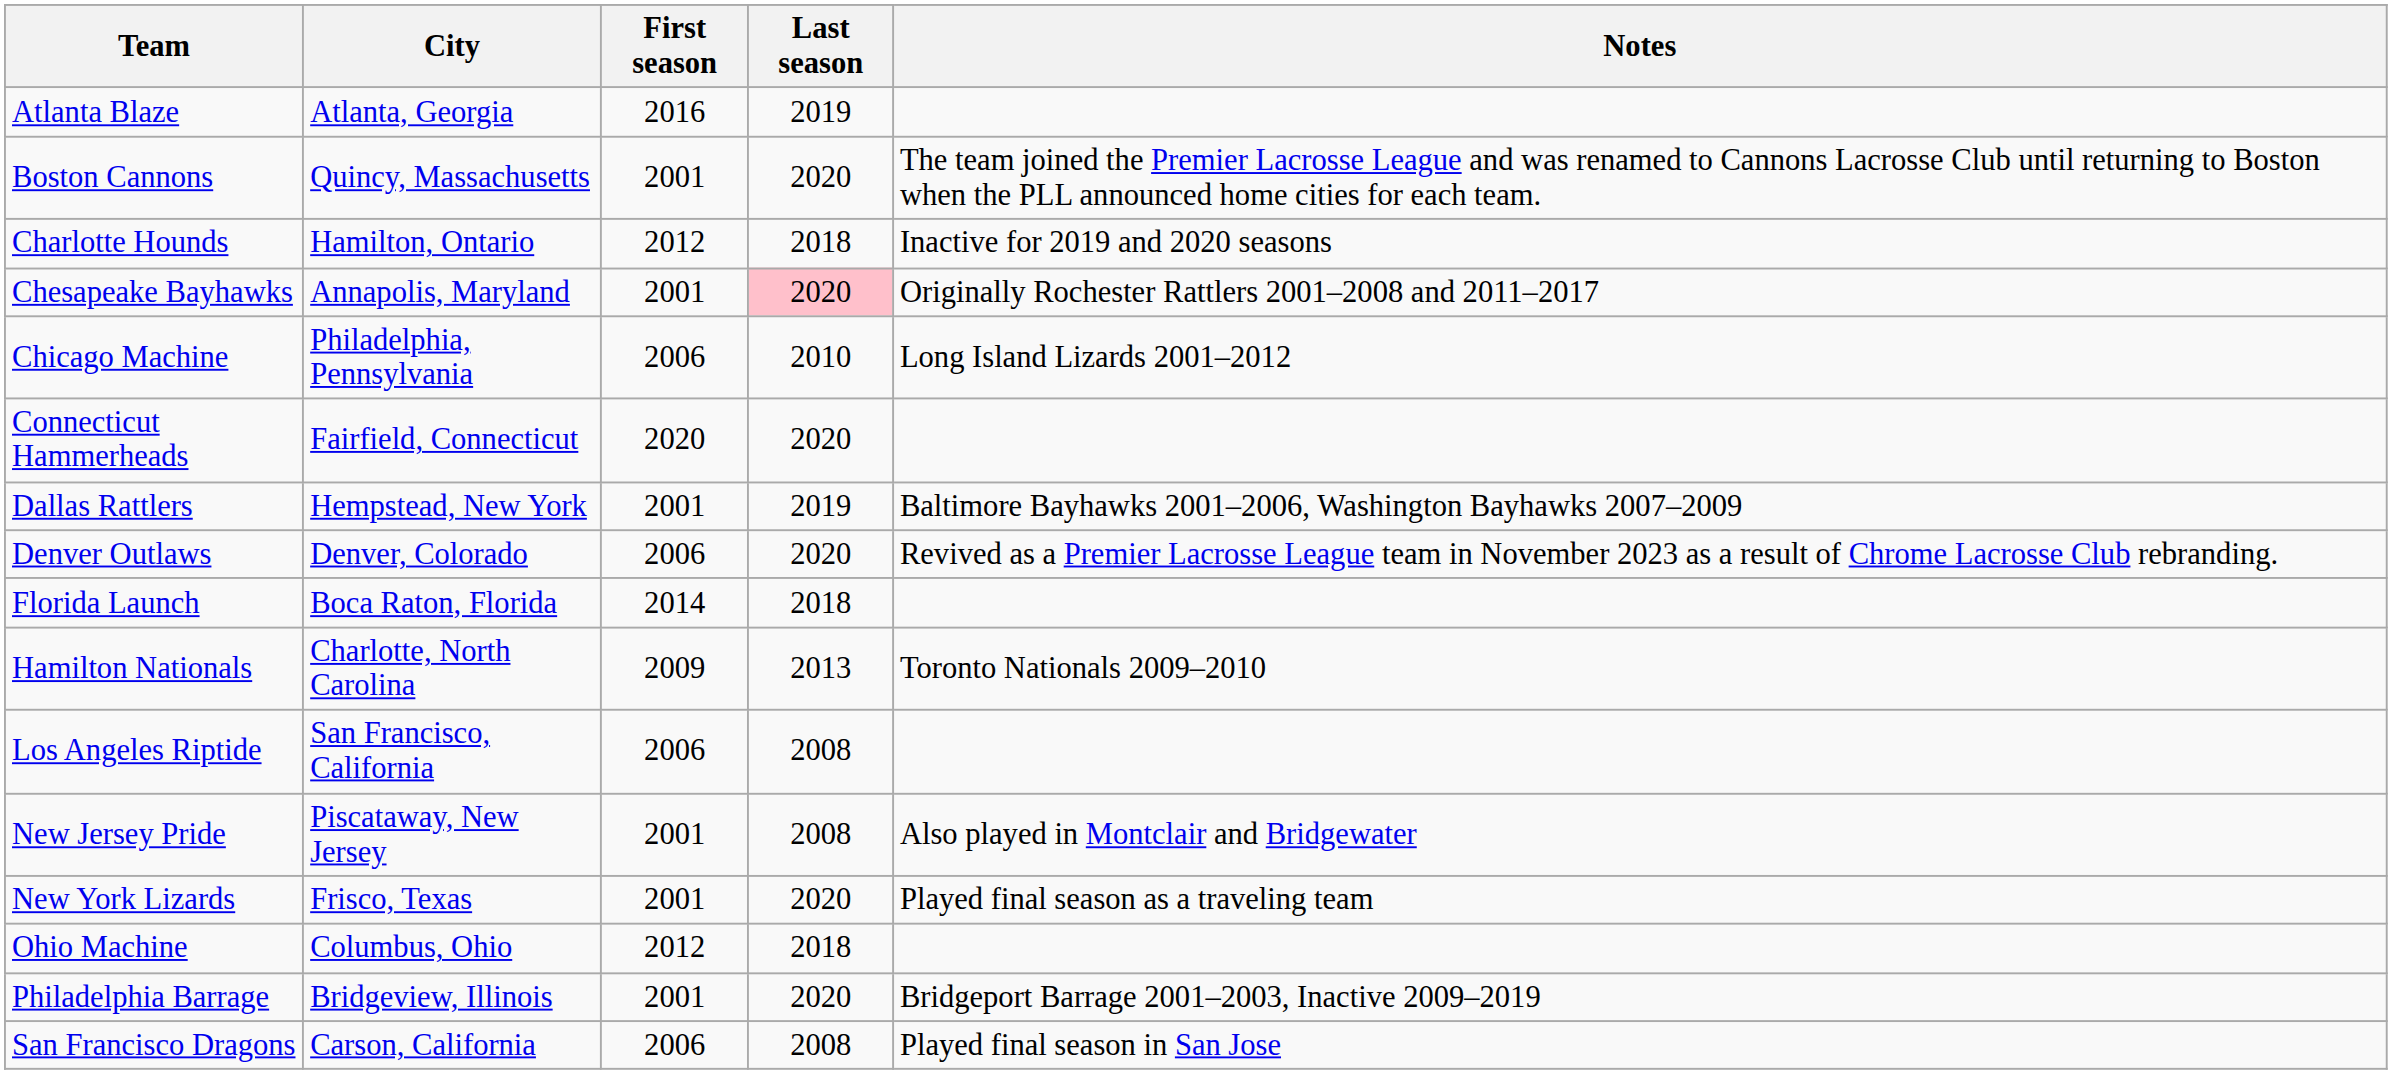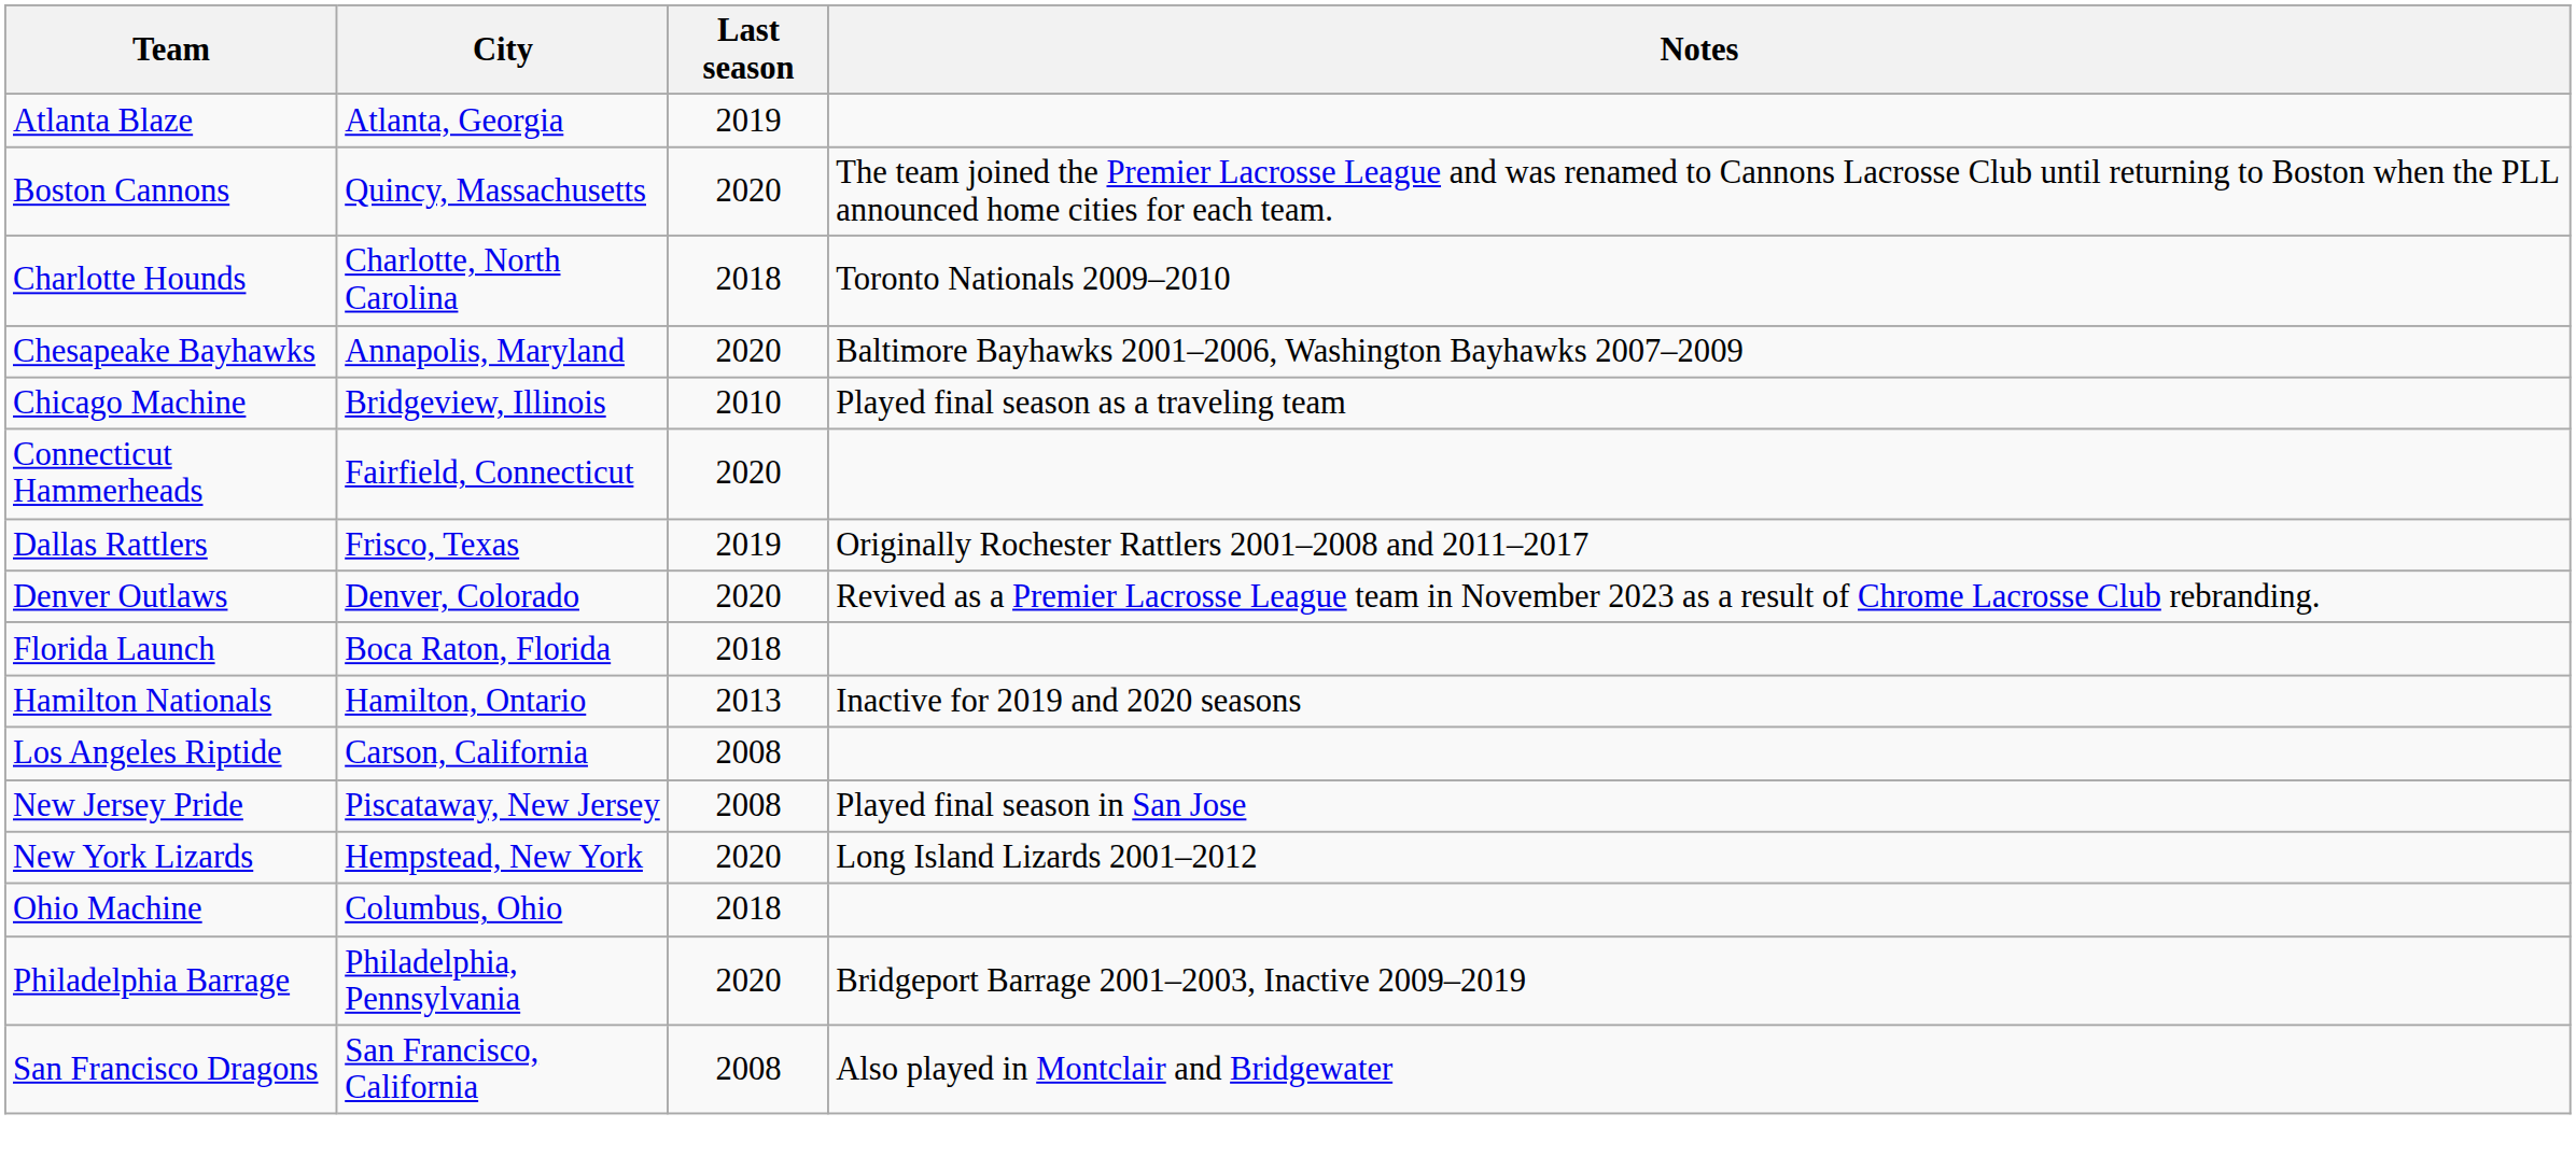 <table class="wikitable sortable">
 <tr>
 <th>Team</th>
 <th>City</th>
-<th>First season</th>
 <th>Last season</th>
 <th class="unsortable">Notes</th>
 </tr>
 <tr>
 <td><a href='#'>Atlanta Blaze</a></td>
 <td><a href='#'>Atlanta, Georgia</a></td>
-<td align=center>2016</td>
 <td align=center>2019</td>
 <td></td>
 </tr>
 <tr>
 <td><a href='#'>Boston Cannons</a></td>
 <td><a href='#'>Quincy, Massachusetts</a></td>
-<td align=center>2001</td>
 <td align=center>2020</td>
 <td>The team joined the <a href='#'>Premier Lacrosse League</a> and was renamed to Cannons Lacrosse Club until returning to Boston when the PLL announced home cities for each team.</td>
 </tr>
 <tr>
 <td><a href='#'>Charlotte Hounds</a></td>
-<td><a href='#'>Hamilton, Ontario</a></td>
-<td align=center>2012</td>
+<td><a href='#'>Charlotte, North Carolina</a></td>
 <td align=center>2018</td>
-<td>Inactive for 2019 and 2020 seasons</td>
+<td>Toronto Nationals 2009–2010</td>
 </tr>
 <tr>
 <td><a href='#'>Chesapeake Bayhawks</a></td>
 <td><a href='#'>Annapolis, Maryland</a></td>
-<td align=center>2001</td>
-<td align=center style="background: pink;">2020</td>
-<td>Originally Rochester Rattlers 2001–2008 and 2011–2017</td>
+<td align=center>2020</td>
+<td>Baltimore Bayhawks 2001–2006, Washington Bayhawks 2007–2009</td>
 </tr>
 <tr>
 <td><a href='#'>Chicago Machine</a></td>
-<td><a href='#'>Philadelphia, Pennsylvania</a></td>
-<td align=center>2006</td>
+<td><a href='#'>Bridgeview, Illinois</a></td>
 <td align=center>2010</td>
-<td>Long Island Lizards 2001–2012</td>
+<td>Played final season as a traveling team</td>
 </tr>
 <tr>
 <td><a href='#'>Connecticut Hammerheads</a></td>
 <td><a href='#'>Fairfield, Connecticut</a></td>
 <td align=center>2020</td>
-<td align=center>2020</td>
 <td></td>
 </tr>
 <tr>
 <td><a href='#'>Dallas Rattlers</a></td>
-<td><a href='#'>Hempstead, New York</a></td>
-<td align=center>2001</td>
+<td><a href='#'>Frisco, Texas</a></td>
 <td align=center>2019</td>
-<td>Baltimore Bayhawks 2001–2006, Washington Bayhawks 2007–2009</td>
+<td>Originally Rochester Rattlers 2001–2008 and 2011–2017</td>
 </tr>
 <tr>
 <td><a href='#'>Denver Outlaws</a></td>
 <td><a href='#'>Denver, Colorado</a></td>
-<td align=center>2006</td>
 <td align=center>2020</td>
 <td>Revived as a <a href='#'>Premier Lacrosse League</a> team in November 2023 as a result of <a href='#'>Chrome Lacrosse Club</a> rebranding.</td>
 </tr>
 <tr>
 <td><a href='#'>Florida Launch</a></td>
 <td><a href='#'>Boca Raton, Florida</a></td>
-<td align=center>2014</td>
 <td align=center>2018</td>
 <td></td>
 </tr>
 <tr>
 <td><a href='#'>Hamilton Nationals</a></td>
-<td><a href='#'>Charlotte, North Carolina</a></td>
-<td align=center>2009</td>
+<td><a href='#'>Hamilton, Ontario</a></td>
 <td align=center>2013</td>
-<td>Toronto Nationals 2009–2010</td>
+<td>Inactive for 2019 and 2020 seasons</td>
 </tr>
 <tr>
 <td><a href='#'>Los Angeles Riptide</a></td>
-<td><a href='#'>San Francisco, California</a></td>
-<td align=center>2006</td>
+<td><a href='#'>Carson, California</a></td>
 <td align=center>2008</td>
 <td></td>
 </tr>
 <tr>
 <td><a href='#'>New Jersey Pride</a></td>
 <td><a href='#'>Piscataway, New Jersey</a></td>
-<td align=center>2001</td>
 <td align=center>2008</td>
-<td>Also played in <a href='#'>Montclair</a> and <a href='#'>Bridgewater</a></td>
+<td>Played final season in <a href='#'>San Jose</a></td>
 </tr>
 <tr>
 <td><a href='#'>New York Lizards</a></td>
-<td><a href='#'>Frisco, Texas</a></td>
-<td align=center>2001</td>
+<td><a href='#'>Hempstead, New York</a></td>
 <td align=center>2020</td>
-<td>Played final season as a traveling team</td>
+<td>Long Island Lizards 2001–2012</td>
 </tr>
 <tr>
 <td><a href='#'>Ohio Machine</a></td>
 <td><a href='#'>Columbus, Ohio</a></td>
-<td align=center>2012</td>
 <td align=center>2018</td>
 <td></td>
 </tr>
 <tr>
 <td><a href='#'>Philadelphia Barrage</a></td>
-<td><a href='#'>Bridgeview, Illinois</a></td>
-<td align=center>2001</td>
+<td><a href='#'>Philadelphia, Pennsylvania</a></td>
 <td align=center>2020</td>
 <td>Bridgeport Barrage 2001–2003, Inactive 2009–2019</td>
 </tr>
 <tr>
 <td><a href='#'>San Francisco Dragons</a></td>
-<td><a href='#'>Carson, California</a></td>
-<td align=center>2006</td>
+<td><a href='#'>San Francisco, California</a></td>
 <td align=center>2008</td>
-<td>Played final season in <a href='#'>San Jose</a></td>
+<td>Also played in <a href='#'>Montclair</a> and <a href='#'>Bridgewater</a></td>
 </tr>
 </table>
